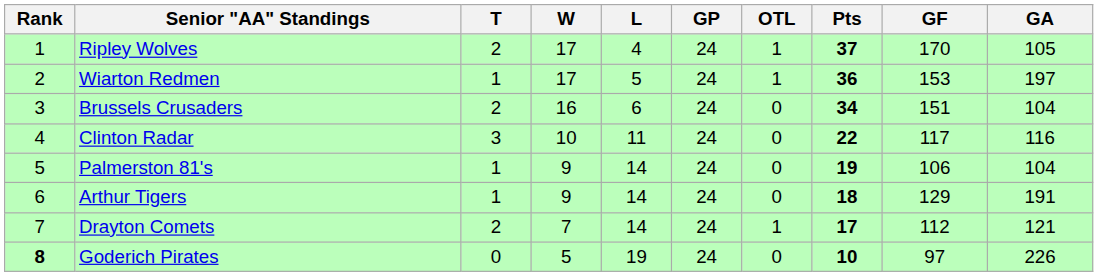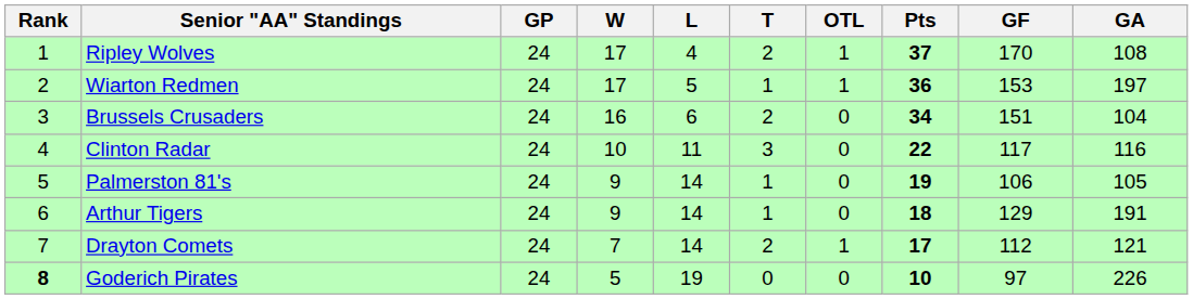 <table class="wikitable" style="text-align:center" width:50em">
 <tr>
 <th bgcolor="#DDDDFF" width="5%">Rank</th>
 <th bgcolor="#DDDDFF" width="27.5%">Senior "AA" Standings</th>
-<th bgcolor="#DDDDFF" width="5%">T</th>
+<th bgcolor="#DDDDFF" width="5%">GP</th>
 <th bgcolor="#DDDDFF" width="5%">W</th>
 <th bgcolor="#DDDDFF" width="5%">L</th>
-<th bgcolor="#DDDDFF" width="5%">GP</th>
+<th bgcolor="#DDDDFF" width="5%">T</th>
 <th bgcolor="#DDDDFF" width="5%">OTL</th>
 <th bgcolor="#DDDDFF" width="5%">Pts</th>
 <th bgcolor="#DDDDFF" width="7.5%">GF</th>
 <th bgcolor="#DDDDFF" width="7.5%">GA</th>
 </tr>
 <tr bgcolor="#bbffbb">
 <td>1</td>
 <td align=left><a href='#'>Ripley Wolves</a></td>
-<td>2</td>
+<td>24</td>
 <td>17</td>
 <td>4</td>
-<td>24</td>
+<td>2</td>
 <td>1</td>
 <td><strong>37</strong></td>
 <td>170</td>
-<td>105</td>
+<td>108</td>
 </tr>
 <tr bgcolor="#bbffbb">
 <td>2</td>
 <td align=left><a href='#'>Wiarton Redmen</a></td>
-<td>1</td>
+<td>24</td>
 <td>17</td>
 <td>5</td>
-<td>24</td>
+<td>1</td>
 <td>1</td>
 <td><strong>36</strong></td>
 <td>153</td>
 <td>197</td>
 </tr>
 <tr bgcolor="#bbffbb">
 <td>3</td>
 <td align=left><a href='#'>Brussels Crusaders</a></td>
-<td>2</td>
+<td>24</td>
 <td>16</td>
 <td>6</td>
-<td>24</td>
+<td>2</td>
 <td>0</td>
 <td><strong>34</strong></td>
 <td>151</td>
 <td>104</td>
 </tr>
 <tr bgcolor="#bbffbb">
 <td>4</td>
 <td align=left><a href='#'>Clinton Radar</a></td>
-<td>3</td>
+<td>24</td>
 <td>10</td>
 <td>11</td>
-<td>24</td>
+<td>3</td>
 <td>0</td>
 <td><strong>22</strong></td>
 <td>117</td>
 <td>116</td>
 </tr>
 <tr bgcolor="#bbffbb">
 <td>5</td>
 <td align=left><a href='#'>Palmerston 81's</a></td>
-<td>1</td>
+<td>24</td>
 <td>9</td>
 <td>14</td>
-<td>24</td>
+<td>1</td>
 <td>0</td>
 <td><strong>19</strong></td>
 <td>106</td>
-<td>104</td>
+<td>105</td>
 </tr>
 <tr bgcolor="#bbffbb">
 <td>6</td>
 <td align=left><a href='#'>Arthur Tigers</a></td>
-<td>1</td>
+<td>24</td>
 <td>9</td>
 <td>14</td>
-<td>24</td>
+<td>1</td>
 <td>0</td>
 <td><strong>18</strong></td>
 <td>129</td>
 <td>191</td>
 </tr>
 <tr bgcolor="#bbffbb">
 <td>7</td>
 <td align=left><a href='#'>Drayton Comets</a></td>
-<td>2</td>
+<td>24</td>
 <td>7</td>
 <td>14</td>
-<td>24</td>
+<td>2</td>
 <td>1</td>
 <td><strong>17</strong></td>
 <td>112</td>
 <td>121</td>
 </tr>
 <tr bgcolor="#bbffbb">
 <td><strong>8</strong></td>
 <td align=left><a href='#'>Goderich Pirates</a></td>
-<td>0</td>
+<td>24</td>
 <td>5</td>
 <td>19</td>
-<td>24</td>
+<td>0</td>
 <td>0</td>
 <td><strong>10</strong></td>
 <td>97</td>
 <td>226</td>
 </tr>
 </table>
